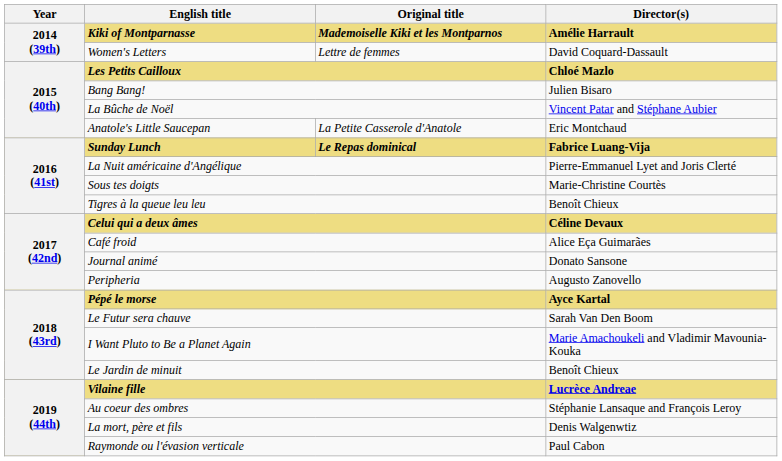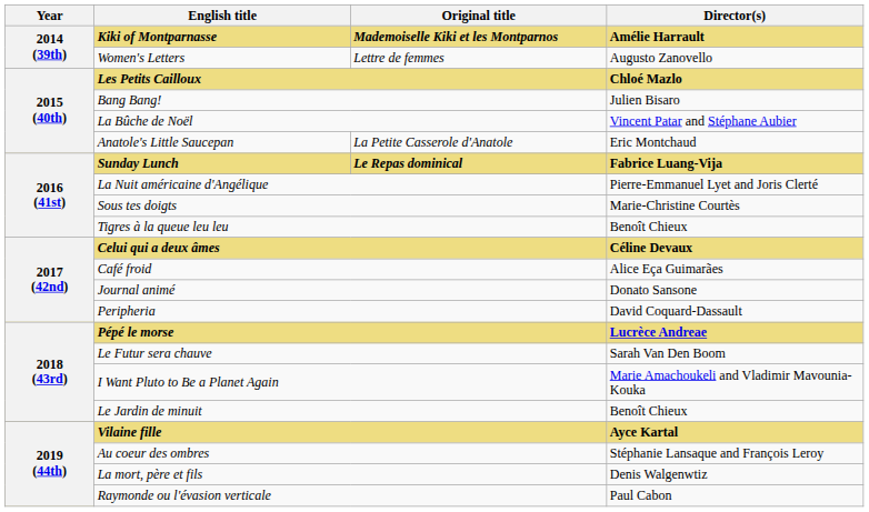 <table class="wikitable">
 <tr>
 <th width="100">Year</th>
 <th width="300">English title</th>
 <th width="300">Original title</th>
 <th width="300">Director(s)</th>
 </tr>
 <tr>
 <th rowspan="2">2014<br>(<a href='#'>39th</a>)</th>
 <td style="background:#eedd82;"><strong><em>Kiki of Montparnasse</em></strong></td>
 <td style="background:#eedd82;"><strong><em>Mademoiselle Kiki et les Montparnos</em></strong></td>
 <td style="background:#eedd82;"><strong>Amélie Harrault</strong></td>
 </tr>
 <tr>
 <td><em>Women's Letters</em></td>
 <td><em>Lettre de femmes</em></td>
-<td>David Coquard-Dassault</td>
+<td>Augusto Zanovello</td>
 </tr>
 <tr>
 <th rowspan="4">2015<br>(<a href='#'>40th</a>)</th>
 <td colspan="2" style="background:#eedd82;"><strong><em>Les Petits Cailloux</em></strong></td>
 <td style="background:#eedd82;"><strong>Chloé Mazlo</strong></td>
 </tr>
 <tr>
 <td colspan="2"><em>Bang Bang!</em></td>
 <td>Julien Bisaro</td>
 </tr>
 <tr>
 <td colspan="2"><em>La Bûche de Noël</em></td>
 <td><a href='#'>Vincent Patar</a> and <a href='#'>Stéphane Aubier</a></td>
 </tr>
 <tr>
 <td><em>Anatole's Little Saucepan</em></td>
 <td><em>La Petite Casserole d'Anatole</em></td>
 <td>Eric Montchaud</td>
 </tr>
 <tr style="background:#eedd82;">
 <th rowspan="4">2016<br>(<a href='#'>41st</a>)</th>
 <td><strong><em>Sunday Lunch</em></strong></td>
 <td><strong><em>Le Repas dominical</em></strong></td>
 <td><strong>Fabrice Luang-Vija</strong></td>
 </tr>
 <tr>
 <td colspan="2"><em>La Nuit américaine d'Angélique</em></td>
 <td>Pierre-Emmanuel Lyet and Joris Clerté</td>
 </tr>
 <tr>
 <td colspan="2"><em>Sous tes doigts</em></td>
 <td>Marie-Christine Courtès</td>
 </tr>
 <tr>
 <td colspan="2"><em>Tigres à la queue leu leu</em></td>
 <td>Benoît Chieux</td>
 </tr>
 <tr style="background:#eedd82;">
 <th rowspan="4">2017<br>(<a href='#'>42nd</a>)</th>
 <td colspan="2"><strong><em>Celui qui a deux âmes</em></strong></td>
 <td><strong>Céline Devaux</strong></td>
 </tr>
 <tr>
 <td colspan="2"><em>Café froid</em></td>
 <td>Alice Eça Guimarães</td>
 </tr>
 <tr>
 <td colspan="2"><em>Journal animé</em></td>
 <td>Donato Sansone</td>
 </tr>
 <tr>
 <td colspan="2"><em>Peripheria</em></td>
-<td>Augusto Zanovello</td>
+<td>David Coquard-Dassault</td>
 </tr>
 <tr style="background:#eedd82;">
 <th rowspan="4">2018<br>(<a href='#'>43rd</a>)</th>
 <td colspan="2"><strong><em>Pépé le morse</em></strong></td>
-<td><strong>Ayce Kartal</strong></td>
+<td><a href='#'><strong>Lucrèce Andreae</strong></a></td>
 </tr>
 <tr>
 <td colspan="2"><em>Le Futur sera chauve</em></td>
 <td>Sarah Van Den Boom</td>
 </tr>
 <tr>
 <td colspan="2"><em>I Want Pluto to Be a Planet Again</em></td>
 <td><a href='#'>Marie Amachoukeli</a> and Vladimir Mavounia-Kouka</td>
 </tr>
 <tr>
 <td colspan="2"><em>Le Jardin de minuit</em></td>
 <td>Benoît Chieux</td>
 </tr>
 <tr style="background:#eedd82;">
 <th rowspan="4">2019<br>(<a href='#'>44th</a>)</th>
 <td colspan="2"><strong><em>Vilaine fille</em></strong></td>
-<td><a href='#'><strong>Lucrèce Andreae</strong></a></td>
+<td><strong>Ayce Kartal</strong></td>
 </tr>
 <tr>
 <td colspan="2"><em>Au coeur des ombres</em></td>
 <td>Stéphanie Lansaque and François Leroy</td>
 </tr>
 <tr>
 <td colspan="2"><em>La mort, père et fils</em></td>
 <td>Denis Walgenwtiz</td>
 </tr>
 <tr>
 <td colspan="2"><em>Raymonde ou l'évasion verticale</em></td>
 <td>Paul Cabon</td>
 </tr>
 </table>
